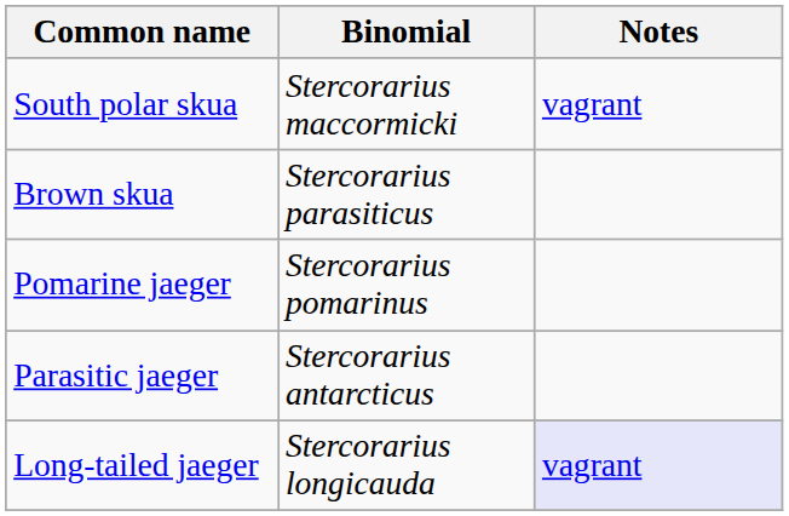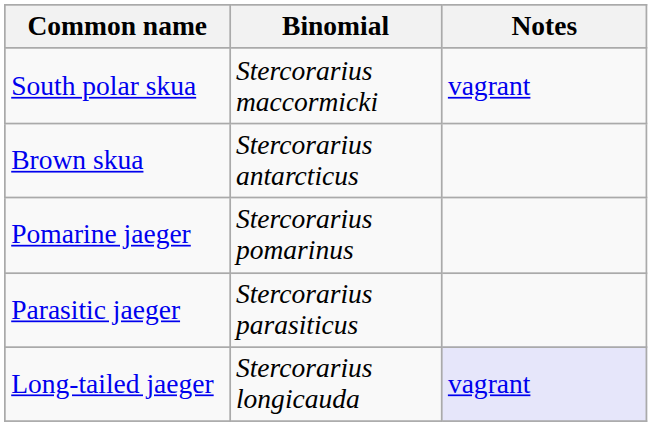 <table style="width:60%;" class="wikitable">
 <tr>
 <th width=35%>Common name</th>
 <th width=33%>Binomial</th>
 <th width=32%>Notes</th>
 </tr>
 <tr>
 <td><a href='#'>South polar skua</a></td>
 <td><em>Stercorarius maccormicki</em></td>
 <td><a href='#'>vagrant</a></td>
 </tr>
 <tr>
 <td><a href='#'>Brown skua</a></td>
-<td><em>Stercorarius parasiticus</em></td>
+<td><em>Stercorarius antarcticus</em></td>
 <td></td>
 </tr>
 <tr>
 <td><a href='#'>Pomarine jaeger</a></td>
 <td><em>Stercorarius pomarinus</em></td>
 <td></td>
 </tr>
 <tr>
 <td><a href='#'>Parasitic jaeger</a></td>
-<td><em>Stercorarius antarcticus</em></td>
+<td><em>Stercorarius parasiticus</em></td>
 <td></td>
 </tr>
 <tr>
 <td><a href='#'>Long-tailed jaeger</a></td>
 <td><em>Stercorarius longicauda</em></td>
 <td style="background: lavender;"><a href='#'>vagrant</a></td>
 </tr>
 </table>
